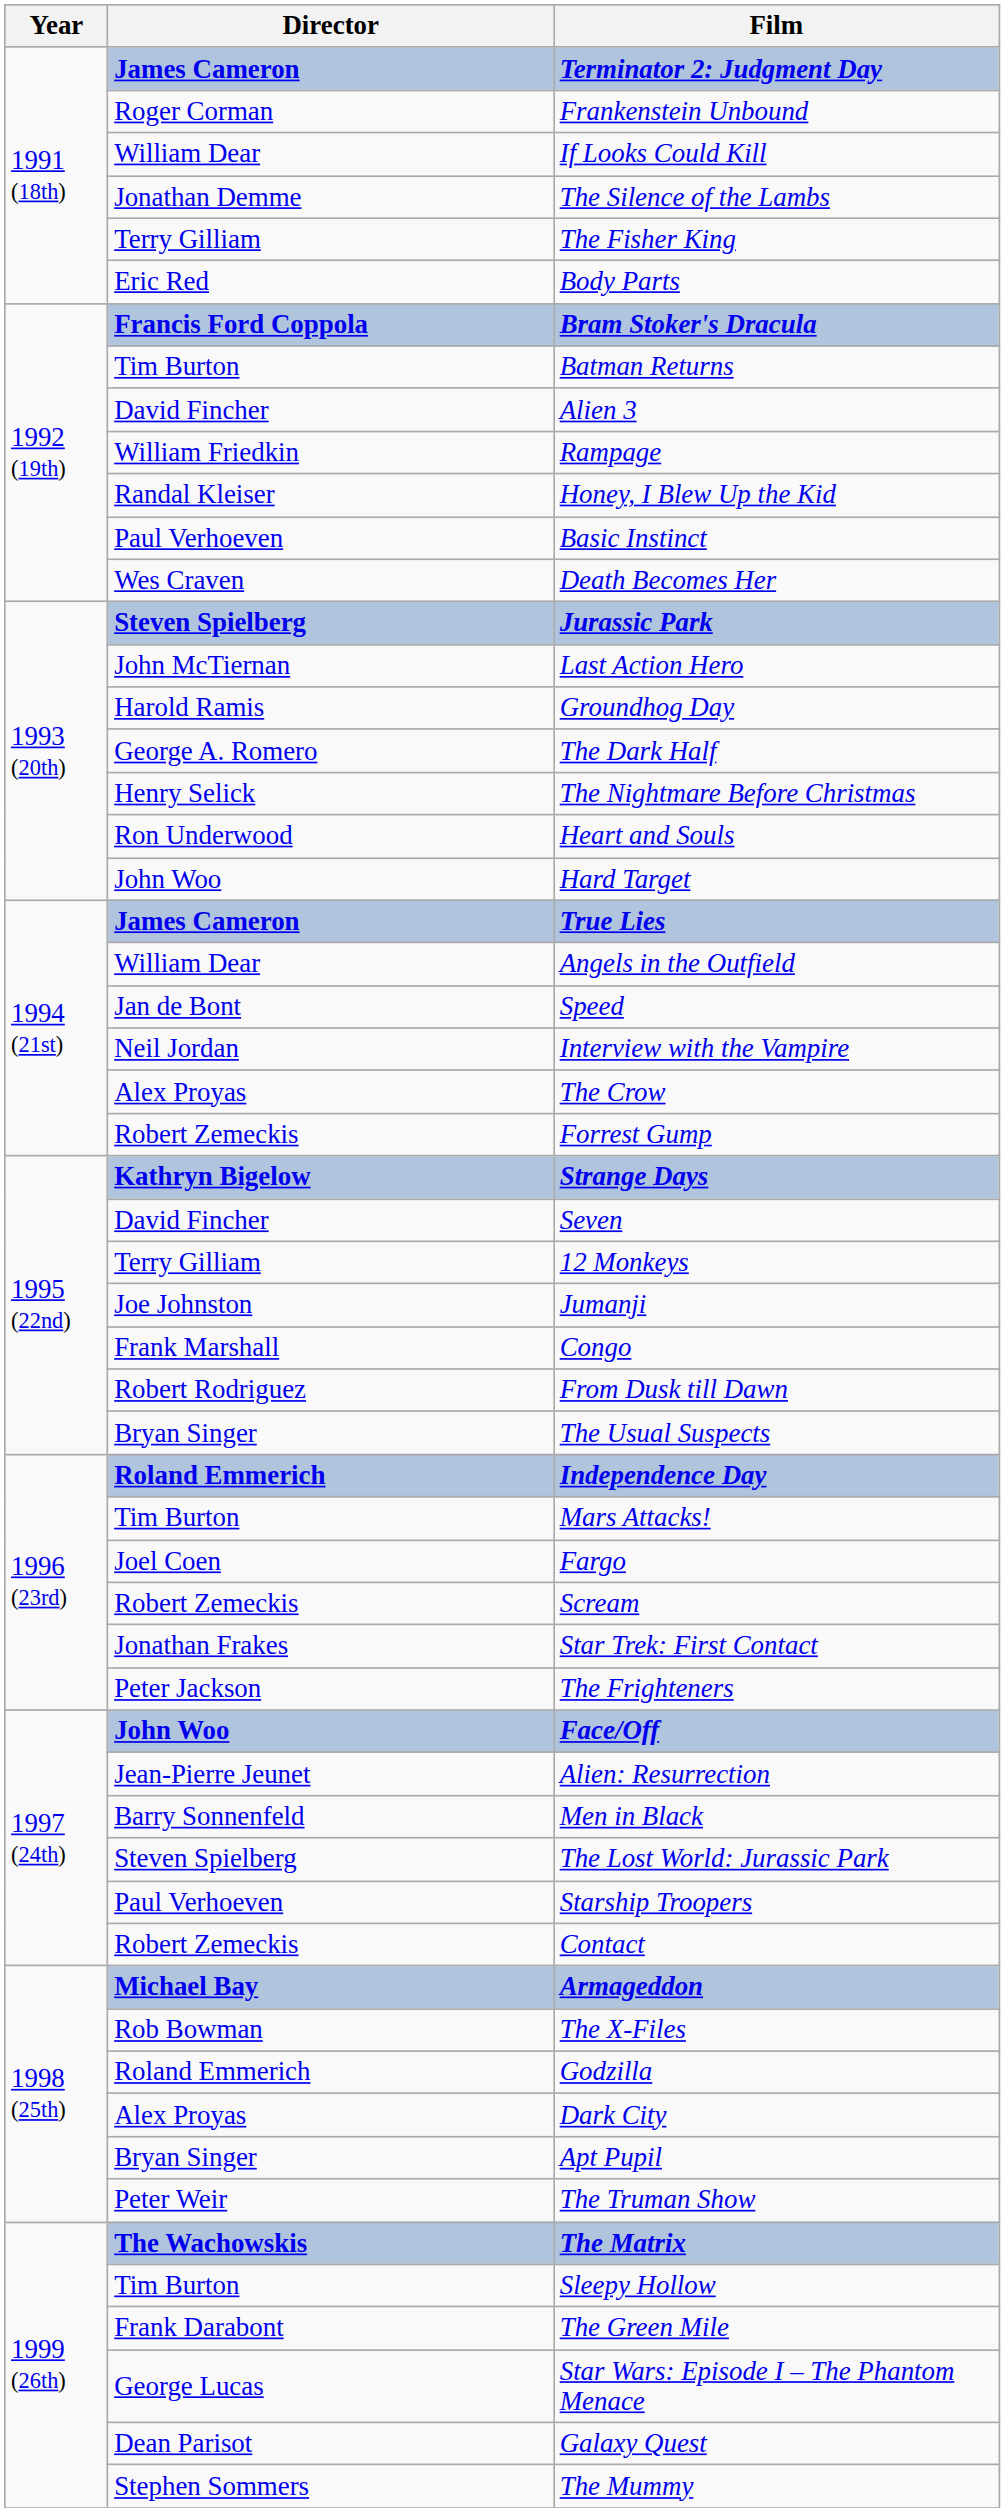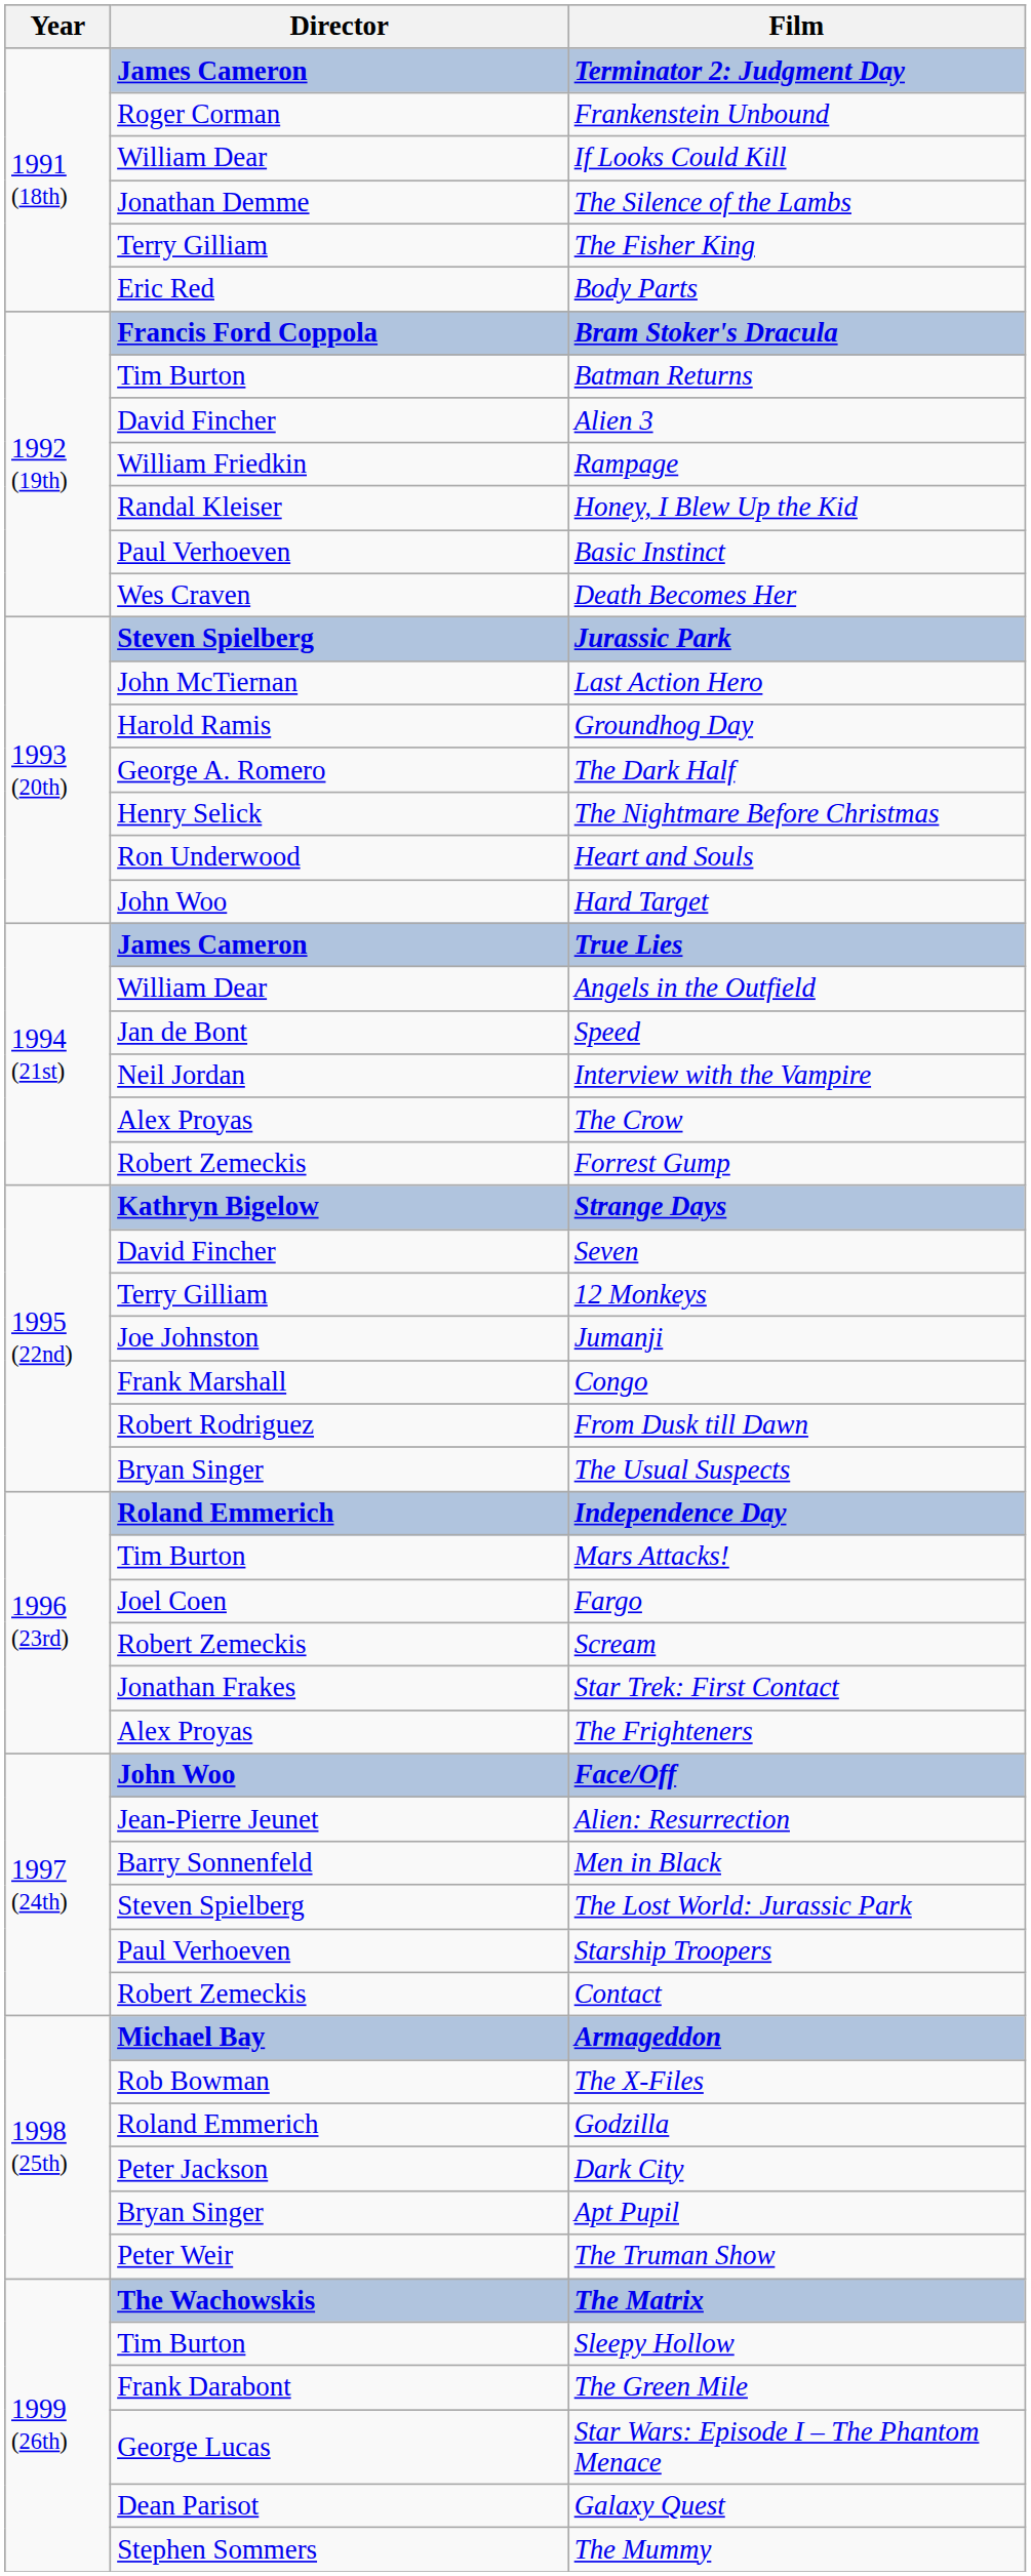 <table class="wikitable" width="95%" align="center">
 <tr>
 <th width=7%>Year</th>
 <th width=31%>Director</th>
 <th width=31%>Film</th>
 </tr>
 <tr>
 <td rowspan=6><a href='#'>1991</a><br><small>(<a href='#'>18th</a>)</small></td>
 <td style="background:#B0C4DE;"><strong><a href='#'>James Cameron</a></strong></td>
 <td style="background:#B0C4DE;"><strong><em><a href='#'>Terminator 2: Judgment Day</a></em></strong></td>
 </tr>
 <tr>
 <td><a href='#'>Roger Corman</a></td>
 <td><em><a href='#'>Frankenstein Unbound</a></em></td>
 </tr>
 <tr>
 <td><a href='#'>William Dear</a></td>
 <td><em><a href='#'>If Looks Could Kill</a></em></td>
 </tr>
 <tr>
 <td><a href='#'>Jonathan Demme</a></td>
 <td><em><a href='#'>The Silence of the Lambs</a></em></td>
 </tr>
 <tr>
 <td><a href='#'>Terry Gilliam</a></td>
 <td><em><a href='#'>The Fisher King</a></em></td>
 </tr>
 <tr>
 <td><a href='#'>Eric Red</a></td>
 <td><em><a href='#'>Body Parts</a></em></td>
 </tr>
 <tr>
 <td rowspan=7><a href='#'>1992</a><br><small>(<a href='#'>19th</a>)</small></td>
 <td style="background:#B0C4DE;"><strong><a href='#'>Francis Ford Coppola</a></strong></td>
 <td style="background:#B0C4DE;"><strong><em><a href='#'>Bram Stoker's Dracula</a></em></strong></td>
 </tr>
 <tr>
 <td><a href='#'>Tim Burton</a></td>
 <td><em><a href='#'>Batman Returns</a></em></td>
 </tr>
 <tr>
 <td><a href='#'>David Fincher</a></td>
 <td><em><a href='#'>Alien 3</a></em></td>
 </tr>
 <tr>
 <td><a href='#'>William Friedkin</a></td>
 <td><em><a href='#'>Rampage</a></em></td>
 </tr>
 <tr>
 <td><a href='#'>Randal Kleiser</a></td>
 <td><em><a href='#'>Honey, I Blew Up the Kid</a></em></td>
 </tr>
 <tr>
 <td><a href='#'>Paul Verhoeven</a></td>
 <td><em><a href='#'>Basic Instinct</a></em></td>
 </tr>
 <tr>
 <td><a href='#'>Wes Craven</a></td>
 <td><em><a href='#'>Death Becomes Her</a></em></td>
 </tr>
 <tr>
 <td rowspan=7><a href='#'>1993</a><br><small>(<a href='#'>20th</a>)</small></td>
 <td style="background:#B0C4DE;"><strong><a href='#'>Steven Spielberg</a></strong></td>
 <td style="background:#B0C4DE;"><strong><em><a href='#'>Jurassic Park</a></em></strong></td>
 </tr>
 <tr>
 <td><a href='#'>John McTiernan</a></td>
 <td><em><a href='#'>Last Action Hero</a></em></td>
 </tr>
 <tr>
 <td><a href='#'>Harold Ramis</a></td>
 <td><em><a href='#'>Groundhog Day</a></em></td>
 </tr>
 <tr>
 <td><a href='#'>George A. Romero</a></td>
 <td><em><a href='#'>The Dark Half</a></em></td>
 </tr>
 <tr>
 <td><a href='#'>Henry Selick</a></td>
 <td><em><a href='#'>The Nightmare Before Christmas</a></em></td>
 </tr>
 <tr>
 <td><a href='#'>Ron Underwood</a></td>
 <td><em><a href='#'>Heart and Souls</a></em></td>
 </tr>
 <tr>
 <td><a href='#'>John Woo</a></td>
 <td><em><a href='#'>Hard Target</a></em></td>
 </tr>
 <tr>
 <td rowspan=6><a href='#'>1994</a><br><small>(<a href='#'>21st</a>)</small></td>
 <td style="background:#B0C4DE;"><strong><a href='#'>James Cameron</a></strong></td>
 <td style="background:#B0C4DE;"><strong><em><a href='#'>True Lies</a></em></strong></td>
 </tr>
 <tr>
 <td><a href='#'>William Dear</a></td>
 <td><em><a href='#'>Angels in the Outfield</a></em></td>
 </tr>
 <tr>
 <td><a href='#'>Jan de Bont</a></td>
 <td><em><a href='#'>Speed</a></em></td>
 </tr>
 <tr>
 <td><a href='#'>Neil Jordan</a></td>
 <td><em><a href='#'>Interview with the Vampire</a></em></td>
 </tr>
 <tr>
 <td><a href='#'>Alex Proyas</a></td>
 <td><em><a href='#'>The Crow</a></em></td>
 </tr>
 <tr>
 <td><a href='#'>Robert Zemeckis</a></td>
 <td><em><a href='#'>Forrest Gump</a></em></td>
 </tr>
 <tr>
 <td rowspan=7><a href='#'>1995</a><br><small>(<a href='#'>22nd</a>)</small></td>
 <td style="background:#B0C4DE;"><strong><a href='#'>Kathryn Bigelow</a></strong></td>
 <td style="background:#B0C4DE;"><strong><em><a href='#'>Strange Days</a></em></strong></td>
 </tr>
 <tr>
 <td><a href='#'>David Fincher</a></td>
 <td><em><a href='#'>Seven</a></em></td>
 </tr>
 <tr>
 <td><a href='#'>Terry Gilliam</a></td>
 <td><em><a href='#'>12 Monkeys</a></em></td>
 </tr>
 <tr>
 <td><a href='#'>Joe Johnston</a></td>
 <td><em><a href='#'>Jumanji</a></em></td>
 </tr>
 <tr>
 <td><a href='#'>Frank Marshall</a></td>
 <td><em><a href='#'>Congo</a></em></td>
 </tr>
 <tr>
 <td><a href='#'>Robert Rodriguez</a></td>
 <td><em><a href='#'>From Dusk till Dawn</a></em></td>
 </tr>
 <tr>
 <td><a href='#'>Bryan Singer</a></td>
 <td><em><a href='#'>The Usual Suspects</a></em></td>
 </tr>
 <tr>
 <td rowspan=6><a href='#'>1996</a><br><small>(<a href='#'>23rd</a>)</small></td>
 <td style="background:#B0C4DE;"><strong><a href='#'>Roland Emmerich</a></strong></td>
 <td style="background:#B0C4DE;"><strong><em><a href='#'>Independence Day</a></em></strong></td>
 </tr>
 <tr>
 <td><a href='#'>Tim Burton</a></td>
 <td><em><a href='#'>Mars Attacks!</a></em></td>
 </tr>
 <tr>
 <td><a href='#'>Joel Coen</a></td>
 <td><em><a href='#'>Fargo</a></em></td>
 </tr>
 <tr>
 <td><a href='#'>Robert Zemeckis</a></td>
 <td><em><a href='#'>Scream</a></em></td>
 </tr>
 <tr>
 <td><a href='#'>Jonathan Frakes</a></td>
 <td><em><a href='#'>Star Trek: First Contact</a></em></td>
 </tr>
 <tr>
-<td><a href='#'>Peter Jackson</a></td>
+<td><a href='#'>Alex Proyas</a></td>
 <td><em><a href='#'>The Frighteners</a></em></td>
 </tr>
 <tr>
 <td rowspan=6><a href='#'>1997</a><br><small>(<a href='#'>24th</a>)</small></td>
 <td style="background:#B0C4DE;"><strong><a href='#'>John Woo</a></strong></td>
 <td style="background:#B0C4DE;"><strong><em><a href='#'>Face/Off</a></em></strong></td>
 </tr>
 <tr>
 <td><a href='#'>Jean-Pierre Jeunet</a></td>
 <td><em><a href='#'>Alien: Resurrection</a></em></td>
 </tr>
 <tr>
 <td><a href='#'>Barry Sonnenfeld</a></td>
 <td><em><a href='#'>Men in Black</a></em></td>
 </tr>
 <tr>
 <td><a href='#'>Steven Spielberg</a></td>
 <td><em><a href='#'>The Lost World: Jurassic Park</a></em></td>
 </tr>
 <tr>
 <td><a href='#'>Paul Verhoeven</a></td>
 <td><em><a href='#'>Starship Troopers</a></em></td>
 </tr>
 <tr>
 <td><a href='#'>Robert Zemeckis</a></td>
 <td><em><a href='#'>Contact</a></em></td>
 </tr>
 <tr>
 <td rowspan=6><a href='#'>1998</a><br><small>(<a href='#'>25th</a>)</small></td>
 <td style="background:#B0C4DE;"><strong><a href='#'>Michael Bay</a></strong></td>
 <td style="background:#B0C4DE;"><strong><em><a href='#'>Armageddon</a></em></strong></td>
 </tr>
 <tr>
 <td><a href='#'>Rob Bowman</a></td>
 <td><em><a href='#'>The X-Files</a></em></td>
 </tr>
 <tr>
 <td><a href='#'>Roland Emmerich</a></td>
 <td><em><a href='#'>Godzilla</a></em></td>
 </tr>
 <tr>
-<td><a href='#'>Alex Proyas</a></td>
+<td><a href='#'>Peter Jackson</a></td>
 <td><em><a href='#'>Dark City</a></em></td>
 </tr>
 <tr>
 <td><a href='#'>Bryan Singer</a></td>
 <td><em><a href='#'>Apt Pupil</a></em></td>
 </tr>
 <tr>
 <td><a href='#'>Peter Weir</a></td>
 <td><em><a href='#'>The Truman Show</a></em></td>
 </tr>
 <tr>
 <td rowspan=6><a href='#'>1999</a><br><small>(<a href='#'>26th</a>)</small></td>
 <td style="background:#B0C4DE;"><strong><a href='#'>The Wachowskis</a></strong></td>
 <td style="background:#B0C4DE;"><strong><em><a href='#'>The Matrix</a></em></strong></td>
 </tr>
 <tr>
 <td><a href='#'>Tim Burton</a></td>
 <td><em><a href='#'>Sleepy Hollow</a></em></td>
 </tr>
 <tr>
 <td><a href='#'>Frank Darabont</a></td>
 <td><em><a href='#'>The Green Mile</a></em></td>
 </tr>
 <tr>
 <td><a href='#'>George Lucas</a></td>
 <td><em><a href='#'>Star Wars: Episode I – The Phantom Menace</a></em></td>
 </tr>
 <tr>
 <td><a href='#'>Dean Parisot</a></td>
 <td><em><a href='#'>Galaxy Quest</a></em></td>
 </tr>
 <tr>
 <td><a href='#'>Stephen Sommers</a></td>
 <td><em><a href='#'>The Mummy</a></em></td>
 </tr>
 </table>
